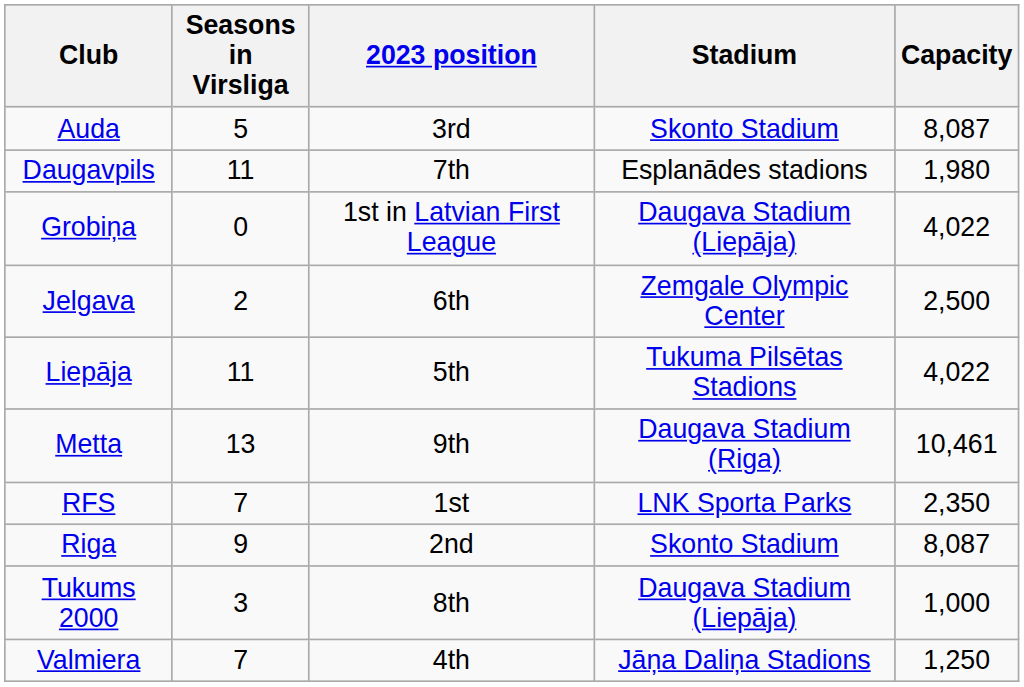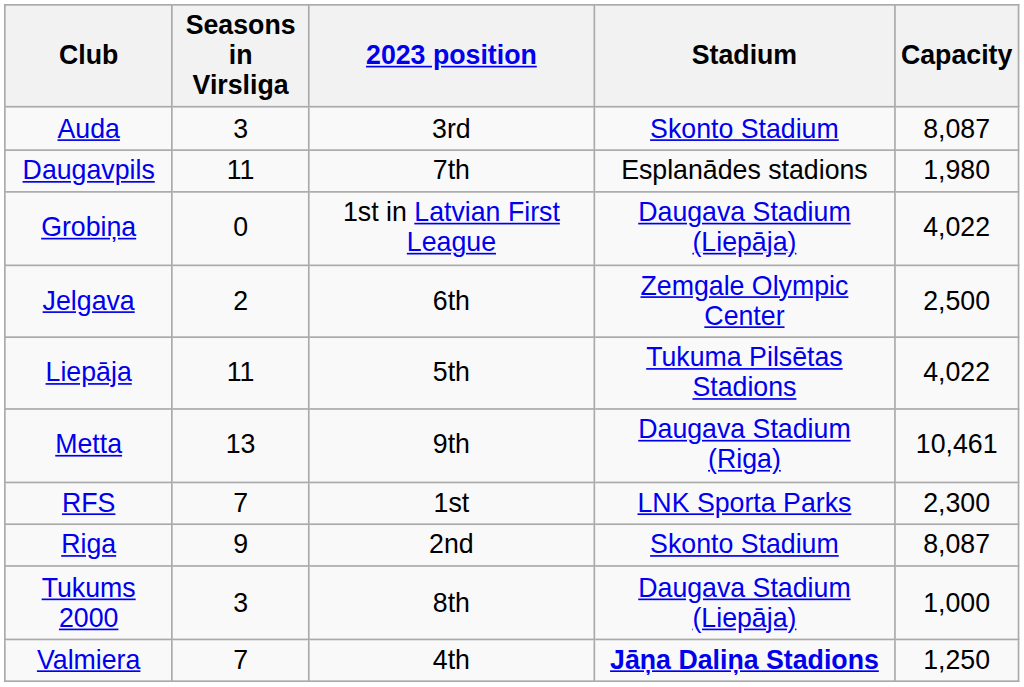 <table class="wikitable sortable" style="text-align:center; font-size:100%;">
 <tr>
 <th>Club</th>
 <th>Seasons <br>in Virsliga</th>
 <th><a href='#'>2023 position</a></th>
 <th>Stadium</th>
 <th>Capacity</th>
 </tr>
 <tr>
 <td><a href='#'>Auda</a></td>
-<td>5</td>
+<td>3</td>
 <td>3rd</td>
 <td><a href='#'>Skonto Stadium</a></td>
 <td>8,087</td>
 </tr>
 <tr>
 <td><a href='#'>Daugavpils</a></td>
 <td>11</td>
 <td>7th</td>
 <td>Esplanādes stadions</td>
 <td>1,980</td>
 </tr>
 <tr>
 <td><a href='#'>Grobiņa</a></td>
 <td>0</td>
 <td>1st in <a href='#'>Latvian First League</a></td>
 <td><a href='#'>Daugava Stadium (Liepāja)</a></td>
 <td>4,022</td>
 </tr>
 <tr>
 <td><a href='#'>Jelgava</a></td>
 <td>2</td>
 <td>6th</td>
 <td><a href='#'>Zemgale Olympic Center</a></td>
 <td>2,500</td>
 </tr>
 <tr>
 <td><a href='#'>Liepāja</a></td>
 <td>11</td>
 <td>5th</td>
 <td><a href='#'>Tukuma Pilsētas Stadions</a></td>
 <td>4,022</td>
 </tr>
 <tr>
 <td><a href='#'>Metta</a></td>
 <td>13</td>
 <td>9th</td>
 <td><a href='#'>Daugava Stadium (Riga)</a></td>
 <td>10,461</td>
 </tr>
 <tr>
 <td><a href='#'>RFS</a></td>
 <td>7</td>
 <td>1st</td>
 <td><a href='#'>LNK Sporta Parks</a></td>
-<td>2,350</td>
+<td>2,300</td>
 </tr>
 <tr>
 <td><a href='#'>Riga</a></td>
 <td>9</td>
 <td>2nd</td>
 <td><a href='#'>Skonto Stadium</a></td>
 <td>8,087</td>
 </tr>
 <tr>
 <td><a href='#'>Tukums 2000</a></td>
 <td>3</td>
 <td>8th</td>
 <td><a href='#'>Daugava Stadium (Liepāja)</a></td>
 <td>1,000</td>
 </tr>
 <tr>
 <td><a href='#'>Valmiera</a></td>
 <td>7</td>
 <td>4th</td>
-<td><a href='#'>Jāņa Daliņa Stadions</a></td>
+<td><strong><a href='#'>Jāņa Daliņa Stadions</a></strong></td>
 <td>1,250</td>
 </tr>
 </table>
